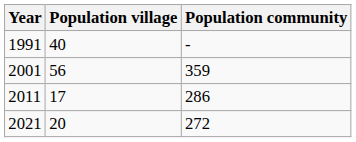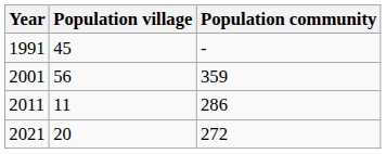 <table class="wikitable">
 <tr>
 <th>Year</th>
 <th>Population village</th>
 <th>Population community</th>
 </tr>
 <tr>
 <td>1991</td>
-<td>40</td>
+<td>45</td>
 <td>-</td>
 </tr>
 <tr>
 <td>2001</td>
 <td>56</td>
 <td>359</td>
 </tr>
 <tr>
 <td>2011</td>
-<td>17</td>
+<td>11</td>
 <td>286</td>
 </tr>
 <tr>
 <td>2021</td>
 <td>20</td>
 <td>272</td>
 </tr>
 </table>
